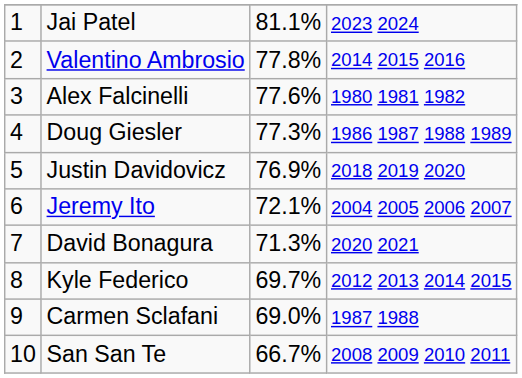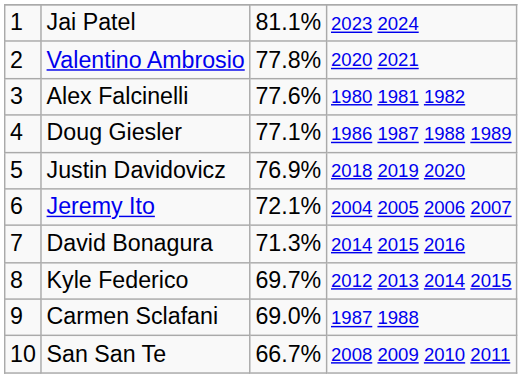 <table class="wikitable">
 <tr>
 </tr>
 <tr>
 <td>1</td>
 <td>Jai Patel</td>
 <td><abbr>81.1%</abbr></td>
 <td style="font-size:80%;"><a href='#'>2023</a> <a href='#'>2024</a></td>
 </tr>
 <tr>
 <td>2</td>
 <td><a href='#'>Valentino Ambrosio</a></td>
 <td><abbr>77.8%</abbr></td>
-<td style="font-size:80%;"><a href='#'>2014</a> <a href='#'>2015</a> <a href='#'>2016</a></td>
+<td style="font-size:80%;"><a href='#'>2020</a> <a href='#'>2021</a></td>
 </tr>
 <tr>
 <td>3</td>
 <td>Alex Falcinelli</td>
 <td><abbr>77.6%</abbr></td>
 <td style="font-size:80%;"><a href='#'>1980</a> <a href='#'>1981</a> <a href='#'>1982</a></td>
 </tr>
 <tr>
 <td>4</td>
 <td>Doug Giesler</td>
-<td><abbr>77.3%</abbr></td>
+<td><abbr>77.1%</abbr></td>
 <td style="font-size:80%;"><a href='#'>1986</a> <a href='#'>1987</a> <a href='#'>1988</a> <a href='#'>1989</a></td>
 </tr>
 <tr>
 <td>5</td>
 <td>Justin Davidovicz</td>
 <td><abbr>76.9%</abbr></td>
 <td style="font-size:80%;"><a href='#'>2018</a> <a href='#'>2019</a> <a href='#'>2020</a></td>
 </tr>
 <tr>
 <td>6</td>
 <td><a href='#'>Jeremy Ito</a></td>
 <td><abbr>72.1%</abbr></td>
 <td style="font-size:80%;"><a href='#'>2004</a> <a href='#'>2005</a> <a href='#'>2006</a> <a href='#'>2007</a></td>
 </tr>
 <tr>
 <td>7</td>
 <td>David Bonagura</td>
 <td><abbr>71.3%</abbr></td>
-<td style="font-size:80%;"><a href='#'>2020</a> <a href='#'>2021</a></td>
+<td style="font-size:80%;"><a href='#'>2014</a> <a href='#'>2015</a> <a href='#'>2016</a></td>
 </tr>
 <tr>
 <td>8</td>
 <td>Kyle Federico</td>
 <td><abbr>69.7%</abbr></td>
 <td style="font-size:80%;"><a href='#'>2012</a> <a href='#'>2013</a> <a href='#'>2014</a> <a href='#'>2015</a></td>
 </tr>
 <tr>
 <td>9</td>
 <td>Carmen Sclafani</td>
 <td><abbr>69.0%</abbr></td>
 <td style="font-size:80%;"><a href='#'>1987</a> <a href='#'>1988</a></td>
 </tr>
 <tr>
 <td>10</td>
 <td>San San Te</td>
 <td><abbr>66.7%</abbr></td>
 <td style="font-size:80%;"><a href='#'>2008</a> <a href='#'>2009</a> <a href='#'>2010</a> <a href='#'>2011</a><br></td>
 </tr>
 </table>
